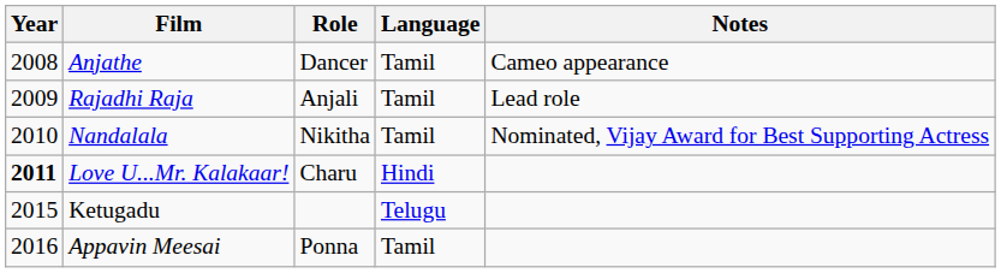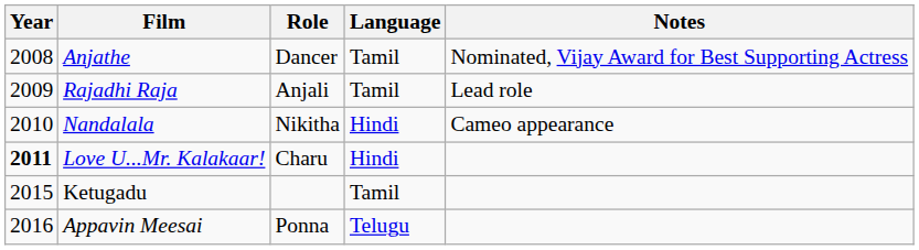 <table class="wikitable sortable">
 <tr>
 <th>Year</th>
 <th>Film</th>
 <th>Role</th>
 <th>Language</th>
 <th class="unsortable">Notes</th>
 </tr>
 <tr>
 <td>2008</td>
 <td><em><a href='#'>Anjathe</a></em></td>
 <td>Dancer</td>
 <td>Tamil</td>
-<td>Cameo appearance</td>
+<td>Nominated, <a href='#'>Vijay Award for Best Supporting Actress</a></td>
 </tr>
 <tr>
 <td>2009</td>
 <td><em><a href='#'>Rajadhi Raja</a></em></td>
 <td>Anjali</td>
 <td>Tamil</td>
 <td>Lead role</td>
 </tr>
 <tr>
 <td>2010</td>
 <td><em><a href='#'>Nandalala</a></em></td>
 <td>Nikitha</td>
-<td>Tamil</td>
-<td>Nominated, <a href='#'>Vijay Award for Best Supporting Actress</a></td>
+<td><a href='#'>Hindi</a></td>
+<td>Cameo appearance</td>
 </tr>
 <tr>
 <td><strong>2011</strong></td>
 <td><em><a href='#'>Love U...Mr. Kalakaar!</a></em></td>
 <td>Charu</td>
 <td><a href='#'>Hindi</a></td>
 <td></td>
 </tr>
 <tr>
 <td>2015</td>
 <td>Ketugadu</td>
 <td></td>
-<td><a href='#'>Telugu</a></td>
+<td>Tamil</td>
 <td></td>
 </tr>
 <tr>
 <td>2016</td>
 <td><em>Appavin Meesai</em></td>
 <td>Ponna</td>
-<td>Tamil</td>
+<td><a href='#'>Telugu</a></td>
 <td></td>
 </tr>
 </table>
